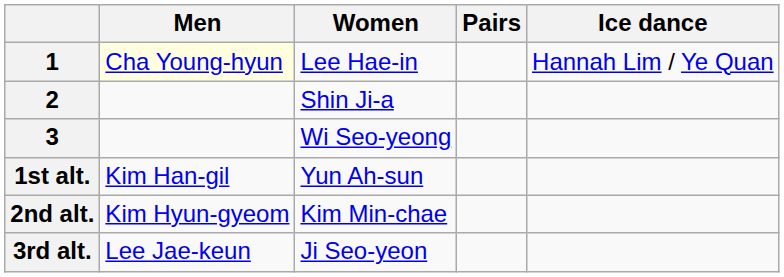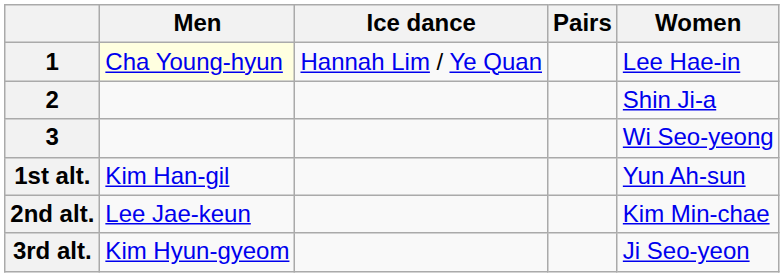 <table class="wikitable">
 <tr>
 <th></th>
 <th>Men</th>
+<th>Ice dance</th>
+<th>Pairs</th>
 <th>Women</th>
-<th>Pairs</th>
-<th>Ice dance</th>
 </tr>
 <tr>
 <th>1</th>
 <td style="background: lightyellow;"><a href='#'>Cha Young-hyun</a></td>
+<td><a href='#'>Hannah Lim</a> / <a href='#'>Ye Quan</a></td>
+<td></td>
 <td><a href='#'>Lee Hae-in</a></td>
-<td></td>
-<td><a href='#'>Hannah Lim</a> / <a href='#'>Ye Quan</a></td>
 </tr>
 <tr>
 <th>2</th>
 <td></td>
-<td><a href='#'>Shin Ji-a</a></td>
 <td></td>
 <td></td>
+<td><a href='#'>Shin Ji-a</a></td>
 </tr>
 <tr>
 <th>3</th>
 <td></td>
-<td><a href='#'>Wi Seo-yeong</a></td>
 <td></td>
 <td></td>
+<td><a href='#'>Wi Seo-yeong</a></td>
 </tr>
 <tr>
 <th>1st alt.</th>
 <td><a href='#'>Kim Han-gil</a></td>
-<td><a href='#'>Yun Ah-sun</a></td>
 <td></td>
 <td></td>
+<td><a href='#'>Yun Ah-sun</a></td>
 </tr>
 <tr>
 <th>2nd alt.</th>
-<td><a href='#'>Kim Hyun-gyeom</a></td>
-<td><a href='#'>Kim Min-chae</a></td>
+<td><a href='#'>Lee Jae-keun</a></td>
 <td></td>
 <td></td>
+<td><a href='#'>Kim Min-chae</a></td>
 </tr>
 <tr>
 <th>3rd alt.</th>
-<td><a href='#'>Lee Jae-keun</a></td>
-<td><a href='#'>Ji Seo-yeon</a></td>
+<td><a href='#'>Kim Hyun-gyeom</a></td>
 <td></td>
 <td></td>
+<td><a href='#'>Ji Seo-yeon</a></td>
 </tr>
 </table>
